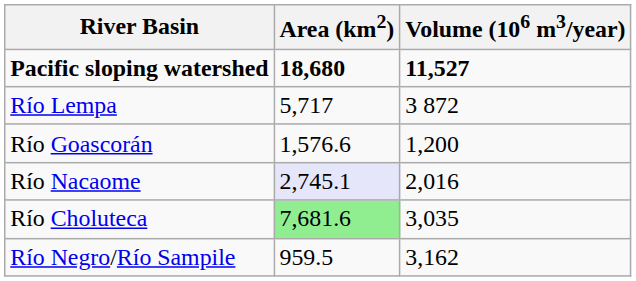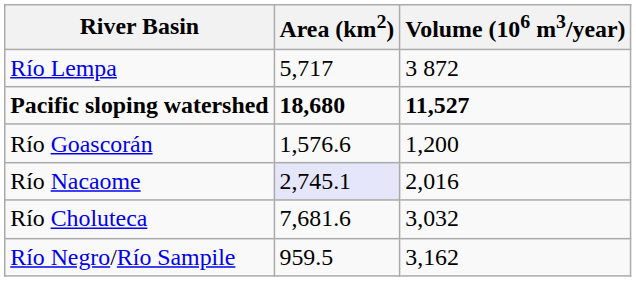 <table class="wikitable sortable">
 <tr>
 <th>River Basin</th>
 <th>Area (km<sup>2</sup>)</th>
 <th>Volume (10<sup>6</sup> m<sup>3</sup>/year)</th>
 </tr>
 <tr>
+<td><a href='#'>Río Lempa</a></td>
+<td>5,717</td>
+<td>3 872</td>
+</tr>
+<tr>
 <td><strong>Pacific sloping watershed</strong></td>
 <td><strong>18,680</strong></td>
 <td><strong>11,527</strong></td>
-</tr>
-<tr>
-<td><a href='#'>Río Lempa</a></td>
-<td>5,717</td>
-<td>3 872</td>
 </tr>
 <tr>
 <td>Río <a href='#'>Goascorán</a></td>
 <td>1,576.6</td>
 <td>1,200</td>
 </tr>
 <tr>
 <td>Río <a href='#'>Nacaome</a></td>
 <td style="background: lavender;">2,745.1</td>
 <td>2,016</td>
 </tr>
 <tr>
 <td>Río <a href='#'>Choluteca</a></td>
-<td style="background: lightgreen;">7,681.6</td>
-<td>3,035</td>
+<td>7,681.6</td>
+<td>3,032</td>
 </tr>
 <tr>
 <td><a href='#'>Río Negro</a>/<a href='#'>Río Sampile</a></td>
 <td>959.5</td>
 <td>3,162</td>
 </tr>
 </table>
